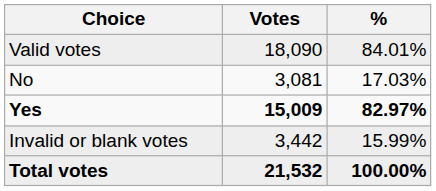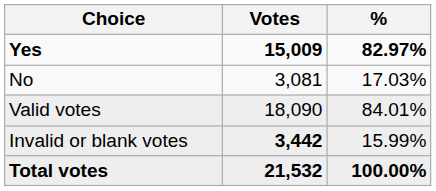 <table class="wikitable">
 <tr>
 <th style=width:11em>Choice</th>
 <th style=width:5em>Votes</th>
 <th style=width:5em>%</th>
 </tr>
-<tr style="background-color:#eeeeee" |>
-<td>Valid votes</td>
-<td style="text-align: right;">18,090</td>
-<td style="text-align: right;">84.01%</td>
+<tr>
+<td> <strong>Yes</strong></td>
+<td style="text-align: right;"><strong>15,009</strong></td>
+<td style="text-align: right;"><strong>82.97%</strong></td>
 </tr>
 <tr>
 <td> No</td>
 <td style="text-align: right;">3,081</td>
 <td style="text-align: right;">17.03%</td>
 </tr>
-<tr>
-<td> <strong>Yes</strong></td>
-<td style="text-align: right;"><strong>15,009</strong></td>
-<td style="text-align: right;"><strong>82.97%</strong></td>
+<tr style="background-color:#eeeeee" |>
+<td>Valid votes</td>
+<td style="text-align: right;">18,090</td>
+<td style="text-align: right;">84.01%</td>
 </tr>
 <tr style="background-color:#eeeeee" |>
 <td>Invalid or blank votes</td>
-<td style="text-align: right;">3,442</td>
+<td style="text-align: right;"><strong>3,442</strong></td>
 <td style="text-align: right;">15.99%</td>
 </tr>
 <tr style="background-color:#eeeeee" |>
 <td><strong>Total votes </strong></td>
 <td style="text-align: right;"><strong>21,532</strong></td>
 <td style="text-align: right;"><strong>100.00%</strong></td>
 </tr>
 </table>
